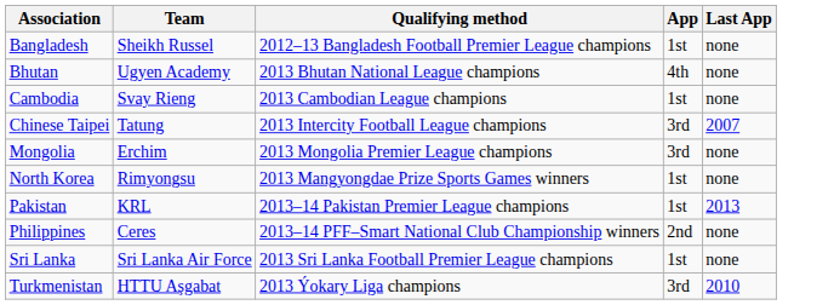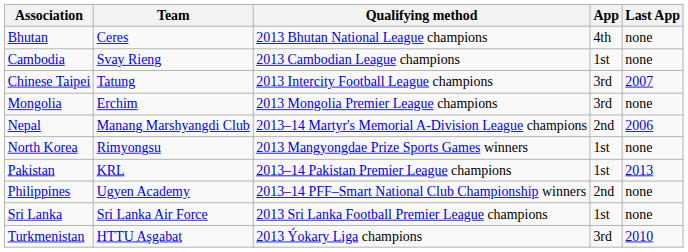 <table class="wikitable">
 <tr>
 <th>Association</th>
 <th>Team</th>
 <th>Qualifying method</th>
 <th>App</th>
 <th>Last App</th>
 </tr>
 <tr>
-<td> <a href='#'>Bangladesh</a></td>
-<td><a href='#'>Sheikh Russel</a></td>
-<td><a href='#'>2012–13 Bangladesh Football Premier League</a> champions</td>
-<td>1st</td>
-<td>none</td>
-</tr>
-<tr>
 <td> <a href='#'>Bhutan</a></td>
-<td><a href='#'>Ugyen Academy</a></td>
+<td><a href='#'>Ceres</a></td>
 <td><a href='#'>2013 Bhutan National League</a> champions</td>
 <td>4th</td>
 <td>none</td>
 </tr>
 <tr>
 <td> <a href='#'>Cambodia</a></td>
 <td><a href='#'>Svay Rieng</a></td>
 <td><a href='#'>2013 Cambodian League</a> champions</td>
 <td>1st</td>
 <td>none</td>
 </tr>
 <tr>
 <td> <a href='#'>Chinese Taipei</a></td>
 <td><a href='#'>Tatung</a></td>
 <td><a href='#'>2013 Intercity Football League</a> champions</td>
 <td>3rd</td>
 <td><a href='#'>2007</a></td>
 </tr>
 <tr>
 <td> <a href='#'>Mongolia</a></td>
 <td><a href='#'>Erchim</a></td>
 <td><a href='#'>2013 Mongolia Premier League</a> champions</td>
 <td>3rd</td>
 <td>none</td>
 </tr>
 <tr>
+<td> <a href='#'>Nepal</a></td>
+<td><a href='#'>Manang Marshyangdi Club</a></td>
+<td><a href='#'>2013–14 Martyr's Memorial A-Division League</a> champions</td>
+<td>2nd</td>
+<td><a href='#'>2006</a></td>
+</tr>
+<tr>
 <td> <a href='#'>North Korea</a></td>
 <td><a href='#'>Rimyongsu</a></td>
 <td><a href='#'>2013 Mangyongdae Prize Sports Games</a> winners</td>
 <td>1st</td>
 <td>none</td>
 </tr>
 <tr>
 <td> <a href='#'>Pakistan</a></td>
 <td><a href='#'>KRL</a></td>
 <td><a href='#'>2013–14 Pakistan Premier League</a> champions</td>
 <td>1st</td>
 <td><a href='#'>2013</a></td>
 </tr>
 <tr>
 <td> <a href='#'>Philippines</a></td>
-<td><a href='#'>Ceres</a></td>
+<td><a href='#'>Ugyen Academy</a></td>
 <td><a href='#'>2013–14 PFF–Smart National Club Championship</a> winners</td>
 <td>2nd</td>
 <td>none</td>
 </tr>
 <tr>
 <td> <a href='#'>Sri Lanka</a></td>
 <td><a href='#'>Sri Lanka Air Force</a></td>
 <td><a href='#'>2013 Sri Lanka Football Premier League</a> champions</td>
 <td>1st</td>
 <td>none</td>
 </tr>
 <tr>
 <td> <a href='#'>Turkmenistan</a></td>
 <td><a href='#'>HTTU Aşgabat</a></td>
 <td><a href='#'>2013 Ýokary Liga</a> champions</td>
 <td>3rd</td>
 <td><a href='#'>2010</a></td>
 </tr>
 </table>
